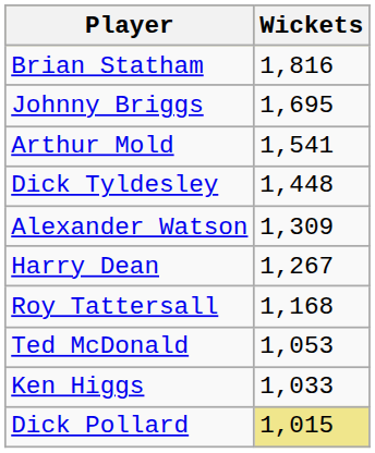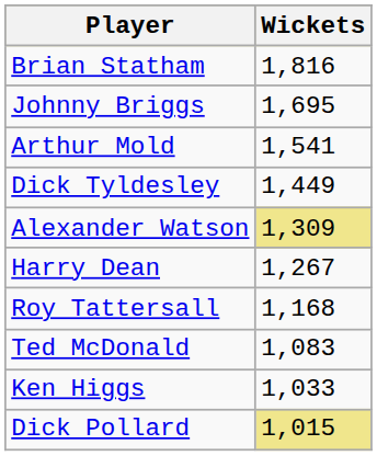 <table class="wikitable">
 <tr bgcolor=#bdb76b>
 <th>Player</th>
 <th>Wickets</th>
 </tr>
 <tr>
 <td><a href='#'>Brian Statham</a></td>
 <td>1,816</td>
 </tr>
 <tr>
 <td><a href='#'>Johnny Briggs</a></td>
 <td>1,695</td>
 </tr>
 <tr>
 <td><a href='#'>Arthur Mold</a></td>
 <td>1,541</td>
 </tr>
 <tr>
 <td><a href='#'>Dick Tyldesley</a></td>
-<td>1,448</td>
+<td>1,449</td>
 </tr>
 <tr>
 <td><a href='#'>Alexander Watson</a></td>
-<td>1,309</td>
+<td style="background: khaki;">1,309</td>
 </tr>
 <tr>
 <td><a href='#'>Harry Dean</a></td>
 <td>1,267</td>
 </tr>
 <tr>
 <td><a href='#'>Roy Tattersall</a></td>
 <td>1,168</td>
 </tr>
 <tr>
 <td><a href='#'>Ted McDonald</a></td>
-<td>1,053</td>
+<td>1,083</td>
 </tr>
 <tr>
 <td><a href='#'>Ken Higgs</a></td>
 <td>1,033</td>
 </tr>
 <tr>
 <td><a href='#'>Dick Pollard</a></td>
 <td style="background: khaki;">1,015</td>
 </tr>
 </table>
